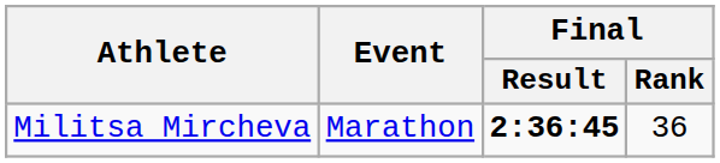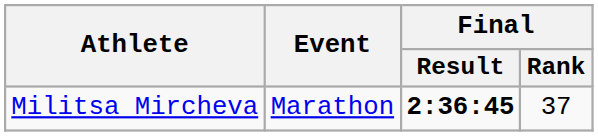 <table class="wikitable" style="font-size:90%">
 <tr>
 <th rowspan="2">Athlete</th>
 <th rowspan="2">Event</th>
 <th colspan="2">Final</th>
 </tr>
 <tr style="font-size:95%">
 <th>Result</th>
 <th>Rank</th>
 </tr>
 <tr align=center>
 <td align=left><a href='#'>Militsa Mircheva</a></td>
 <td align=left><a href='#'>Marathon</a></td>
 <td><strong>2:36:45 </strong></td>
-<td>36</td>
+<td>37</td>
 </tr>
 </table>
